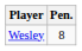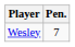 <table class="wikitable" style="text-align:left;margin-left:1em;float:right">
 <tr>
 <th>Player</th>
 <th>Pen.</th>
 </tr>
 <tr>
 <td> <a href='#'>Wesley</a></td>
-<td align=center>8</td>
+<td align=center>7</td>
 </tr>
 </table>
